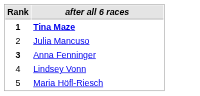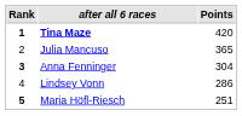 <table cellspacing="1" cellpadding="3" style="border:1px solid #AAAAAA;font-size:86%">
 <tr bgcolor="#E4E4E4">
 <th style="border-bottom:1px solid #AAAAAA" width=10>Rank</th>
 <th style="border-bottom:1px solid #AAAAAA" width=200><strong><em>after all 6 races</em></strong></th>
+<th style="border-bottom:1px solid #AAAAAA" width=20>Points</th>
 </tr>
 <tr>
 <td align="center"><strong>1</strong></td>
 <td> <strong><a href='#'>Tina Maze</a> </strong></td>
+<td align="right">420</td>
 </tr>
 <tr>
 <td align="center">2</td>
 <td> <a href='#'>Julia Mancuso</a></td>
+<td align="right">365</td>
 </tr>
 <tr>
 <td align="center"><strong>3</strong></td>
 <td> <a href='#'>Anna Fenninger</a></td>
+<td align="right">304</td>
 </tr>
 <tr>
 <td align="center">4</td>
 <td> <a href='#'>Lindsey Vonn</a></td>
+<td align="right">286</td>
 </tr>
 <tr>
-<td align="center">5</td>
+<td align="center"><strong>5</strong></td>
 <td> <a href='#'>Maria Höfl-Riesch</a></td>
+<td align="right">251</td>
 </tr>
 </table>
